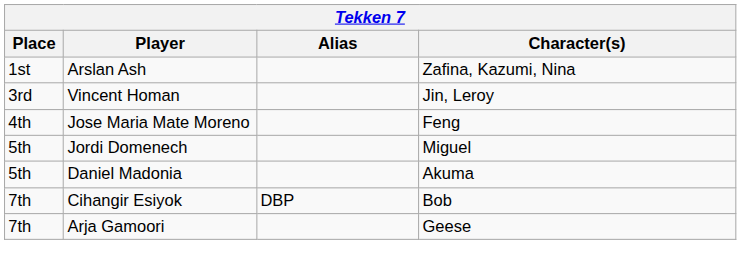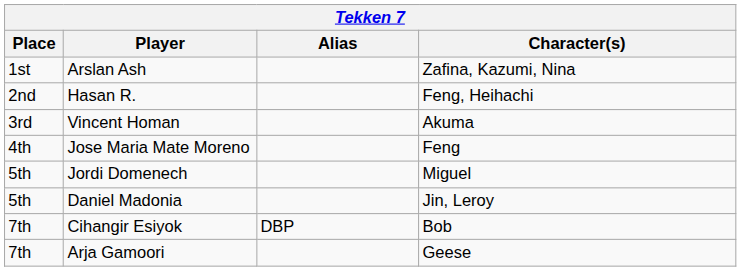 <table class="wikitable">
 <tr>
 <th colspan="4"><strong><em><a href='#'>Tekken 7</a></em></strong>  </th>
 </tr>
 <tr>
 <th style="width:50px;">Place</th>
 <th style="width:180px;">Player</th>
 <th style="width:150px;">Alias</th>
 <th style="width:300px;">Character(s)</th>
 </tr>
 <tr>
 <td>1st</td>
 <td> Arslan Ash</td>
 <td></td>
 <td>Zafina, Kazumi, Nina</td>
 </tr>
 <tr>
+<td>2nd</td>
+<td> Hasan R.</td>
+<td></td>
+<td>Feng, Heihachi</td>
+</tr>
+<tr>
 <td>3rd</td>
 <td> Vincent Homan</td>
 <td></td>
-<td>Jin, Leroy</td>
+<td>Akuma</td>
 </tr>
 <tr>
 <td>4th</td>
 <td> Jose Maria Mate Moreno</td>
 <td></td>
 <td>Feng</td>
 </tr>
 <tr>
 <td>5th</td>
 <td> Jordi Domenech</td>
 <td></td>
 <td>Miguel</td>
 </tr>
 <tr>
 <td>5th</td>
 <td> Daniel Madonia</td>
 <td></td>
-<td>Akuma</td>
+<td>Jin, Leroy</td>
 </tr>
 <tr>
 <td>7th</td>
 <td> Cihangir Esiyok</td>
 <td>DBP</td>
 <td>Bob</td>
 </tr>
 <tr>
 <td>7th</td>
 <td> Arja Gamoori</td>
 <td></td>
 <td>Geese</td>
 </tr>
 </table>
